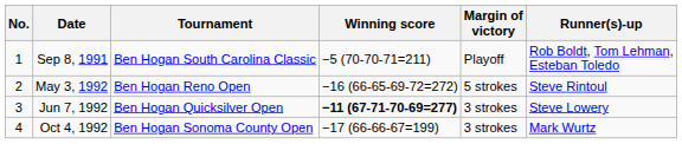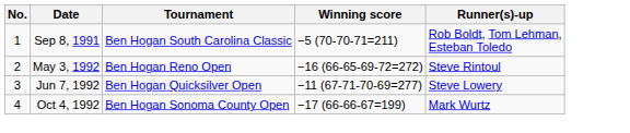 <table class="wikitable" style="font-size:95%;">
 <tr>
 <th>No.</th>
 <th>Date</th>
 <th>Tournament</th>
 <th>Winning score</th>
-<th>Margin of<br>victory</th>
 <th>Runner(s)-up</th>
 </tr>
 <tr>
 <td align=center>1</td>
 <td align=right>Sep 8, <a href='#'>1991</a></td>
 <td><a href='#'>Ben Hogan South Carolina Classic</a></td>
 <td>−5 (70-70-71=211)</td>
-<td>Playoff</td>
 <td> <a href='#'>Rob Boldt</a>,  <a href='#'>Tom Lehman</a>,<br> <a href='#'>Esteban Toledo</a></td>
 </tr>
 <tr>
 <td align=center>2</td>
 <td align=right>May 3, <a href='#'>1992</a></td>
 <td><a href='#'>Ben Hogan Reno Open</a></td>
 <td>−16 (66-65-69-72=272)</td>
-<td>5 strokes</td>
 <td> <a href='#'>Steve Rintoul</a></td>
 </tr>
 <tr>
 <td align=center>3</td>
 <td align=right>Jun 7, 1992</td>
 <td><a href='#'>Ben Hogan Quicksilver Open</a></td>
-<td><strong>−11 (67-71-70-69=277)</strong></td>
-<td>3 strokes</td>
+<td>−11 (67-71-70-69=277)</td>
 <td> <a href='#'>Steve Lowery</a></td>
 </tr>
 <tr>
 <td align=center>4</td>
 <td align=right>Oct 4, 1992</td>
 <td><a href='#'>Ben Hogan Sonoma County Open</a></td>
 <td>−17 (66-66-67=199)</td>
-<td>3 strokes</td>
 <td> <a href='#'>Mark Wurtz</a></td>
 </tr>
 </table>
